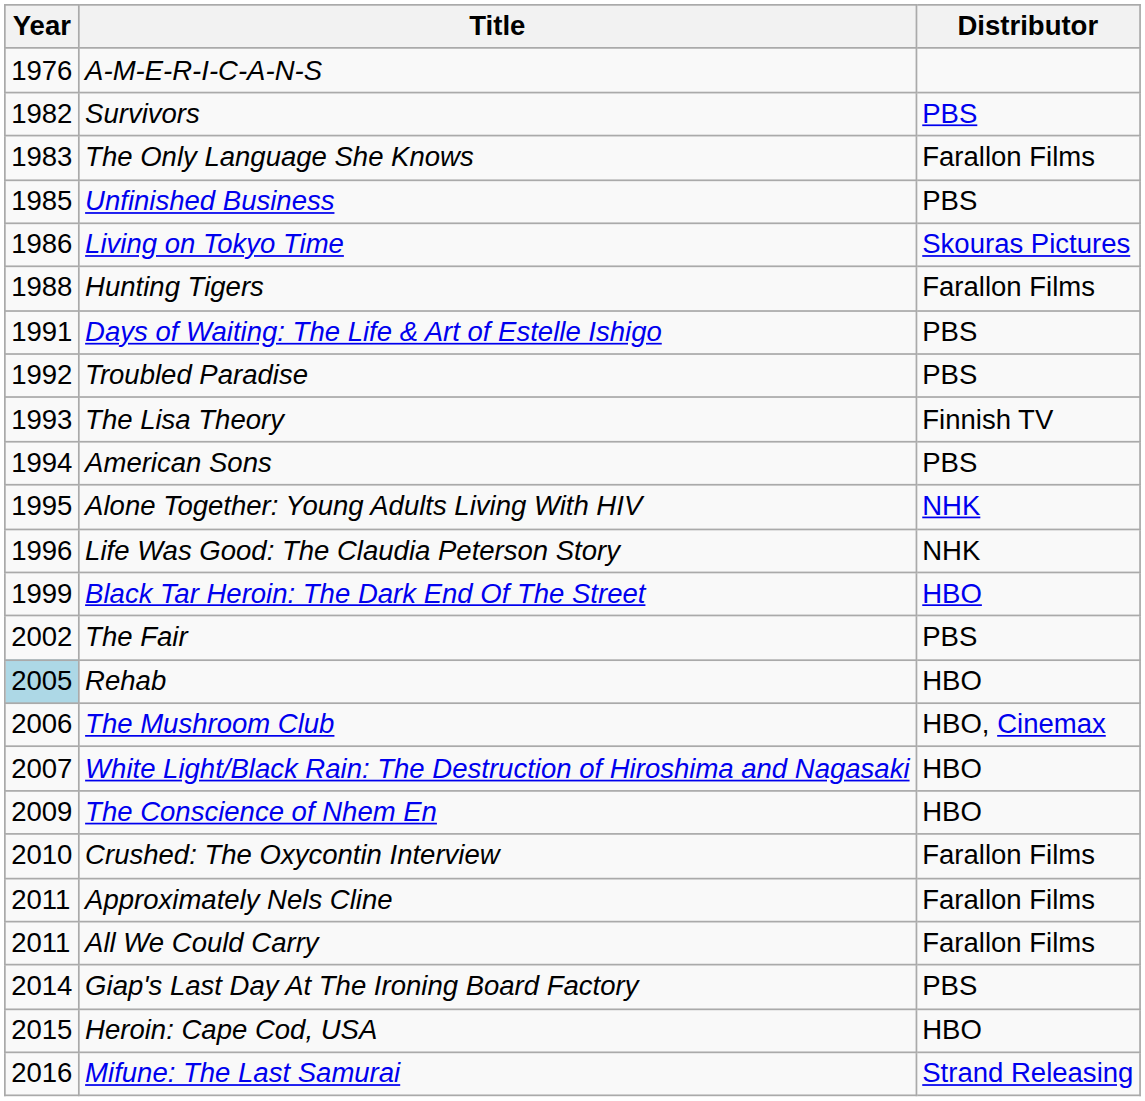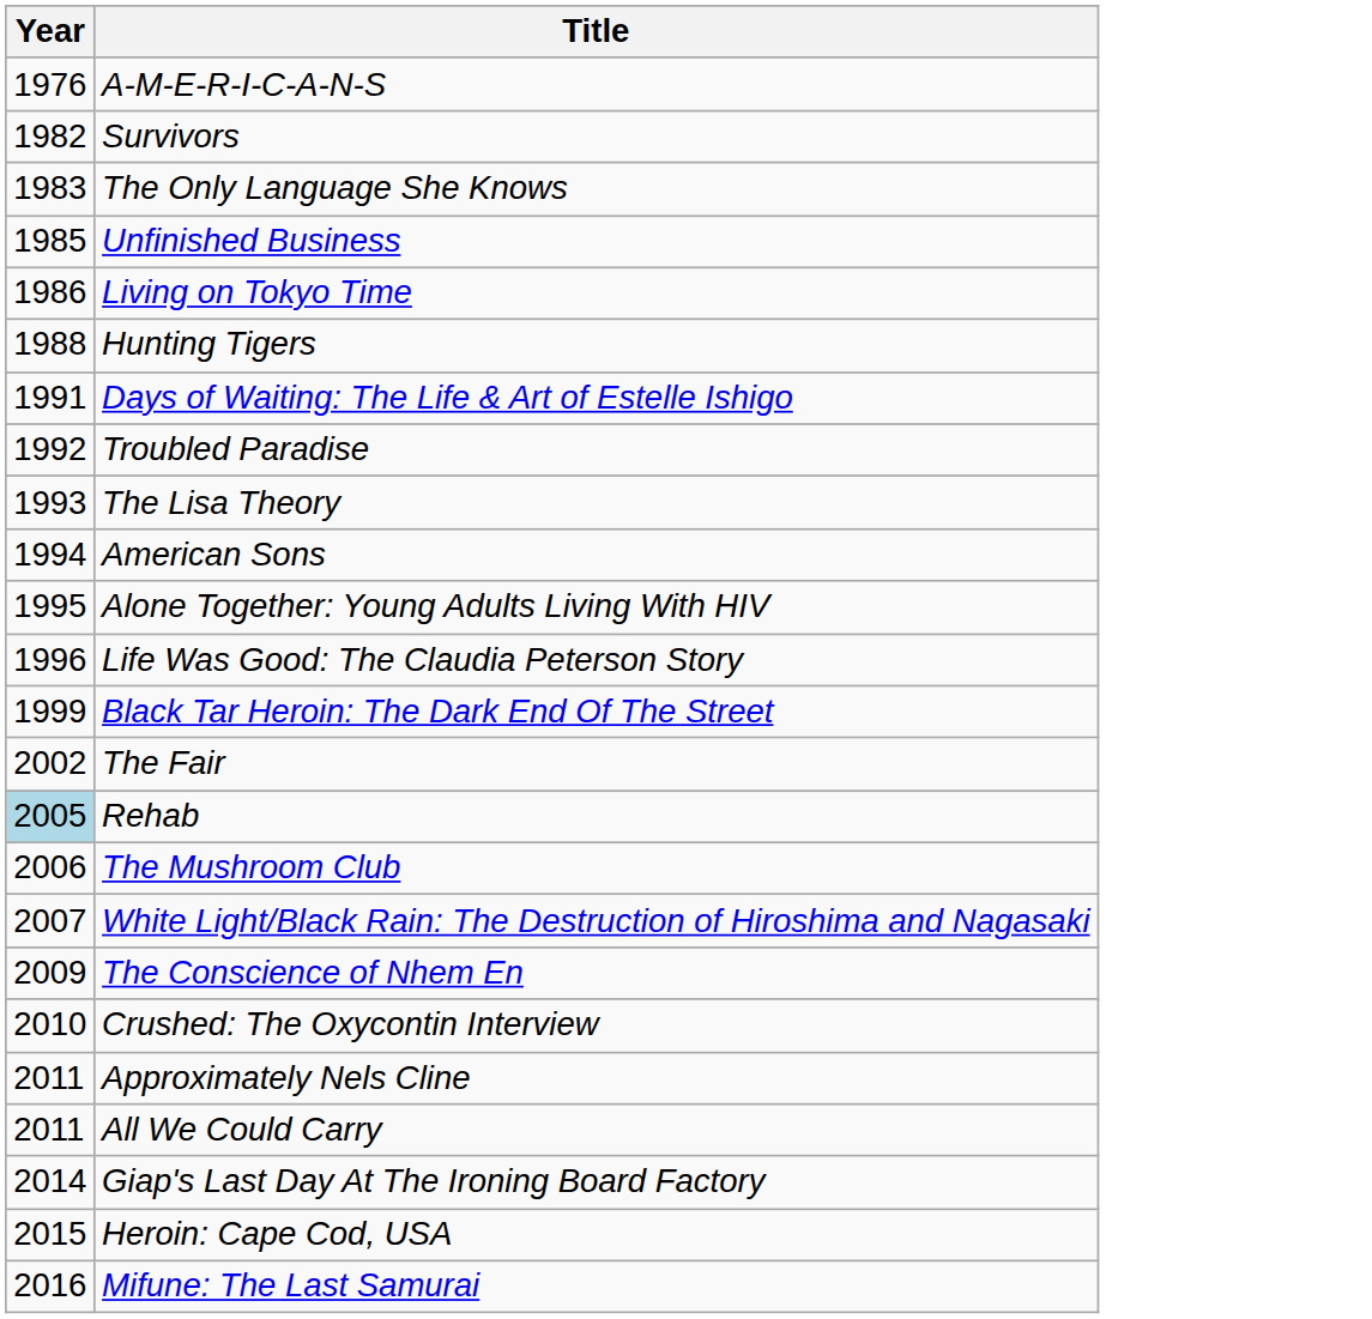 <table class="wikitable">
 <tr>
 <th>Year</th>
 <th>Title</th>
-<th>Distributor</th>
 </tr>
 <tr>
 <td>1976</td>
 <td><em>A-M-E-R-I-C-A-N-S</em></td>
-<td></td>
 </tr>
 <tr>
 <td>1982</td>
 <td><em>Survivors</em></td>
-<td><a href='#'>PBS</a></td>
 </tr>
 <tr>
 <td>1983</td>
 <td><em>The Only Language She Knows</em></td>
-<td>Farallon Films</td>
 </tr>
 <tr>
 <td>1985</td>
 <td><em><a href='#'>Unfinished Business</a></em></td>
-<td>PBS</td>
 </tr>
 <tr>
 <td>1986</td>
 <td><em><a href='#'>Living on Tokyo Time</a></em></td>
-<td><a href='#'>Skouras Pictures</a></td>
 </tr>
 <tr>
 <td>1988</td>
 <td><em>Hunting Tigers</em></td>
-<td>Farallon Films</td>
 </tr>
 <tr>
 <td>1991</td>
 <td><em><a href='#'>Days of Waiting: The Life & Art of Estelle Ishigo</a></em></td>
-<td>PBS</td>
 </tr>
 <tr>
 <td>1992</td>
 <td><em>Troubled Paradise</em></td>
-<td>PBS</td>
 </tr>
 <tr>
 <td>1993</td>
 <td><em>The Lisa Theory</em></td>
-<td>Finnish TV</td>
 </tr>
 <tr>
 <td>1994</td>
 <td><em>American Sons</em></td>
-<td>PBS</td>
 </tr>
 <tr>
 <td>1995</td>
 <td><em>Alone Together: Young Adults Living With HIV</em></td>
-<td><a href='#'>NHK</a></td>
 </tr>
 <tr>
 <td>1996</td>
 <td><em>Life Was Good: The Claudia Peterson Story</em></td>
-<td>NHK</td>
 </tr>
 <tr>
 <td>1999</td>
 <td><a href='#'><em>Black Tar Heroin: The Dark End Of The Street</em></a></td>
-<td><a href='#'>HBO</a></td>
 </tr>
 <tr>
 <td>2002</td>
 <td><em>The Fair</em></td>
-<td>PBS</td>
 </tr>
 <tr>
 <td style="background: lightblue;">2005</td>
 <td><em>Rehab</em></td>
-<td>HBO</td>
 </tr>
 <tr>
 <td>2006</td>
 <td><em><a href='#'>The Mushroom Club</a></em></td>
-<td>HBO, <a href='#'>Cinemax</a></td>
 </tr>
 <tr>
 <td>2007</td>
 <td><em><a href='#'>White Light/Black Rain: The Destruction of Hiroshima and Nagasaki</a></em></td>
-<td>HBO</td>
 </tr>
 <tr>
 <td>2009</td>
 <td><em><a href='#'>The Conscience of Nhem En</a></em></td>
-<td>HBO</td>
 </tr>
 <tr>
 <td>2010</td>
 <td><em>Crushed: The Oxycontin Interview</em></td>
-<td>Farallon Films</td>
 </tr>
 <tr>
 <td>2011</td>
 <td><em> Approximately Nels Cline</em></td>
-<td>Farallon Films</td>
 </tr>
 <tr>
 <td>2011</td>
 <td><em>All We Could Carry</em></td>
-<td>Farallon Films</td>
 </tr>
 <tr>
 <td>2014</td>
 <td><em>Giap's Last Day At The Ironing Board Factory</em></td>
-<td>PBS</td>
 </tr>
 <tr>
 <td>2015</td>
 <td><em>Heroin: Cape Cod, USA</em></td>
-<td>HBO</td>
 </tr>
 <tr>
 <td>2016</td>
 <td><em><a href='#'>Mifune: The Last Samurai</a></em></td>
-<td><a href='#'>Strand Releasing</a></td>
 </tr>
 </table>
